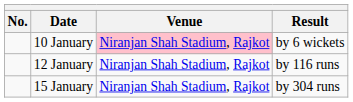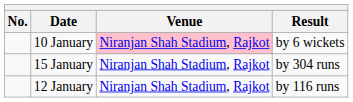 <table class="wikitable">
 <tr>
 <th colspan="4"></th>
 </tr>
 <tr>
 <th>No.</th>
 <th>Date</th>
 <th>Venue</th>
 <th>Result</th>
 </tr>
 <tr>
 <td></td>
 <td>10 January</td>
 <td style="background: pink;"><a href='#'>Niranjan Shah Stadium</a>, <a href='#'>Rajkot</a></td>
 <td> by 6 wickets</td>
 </tr>
 <tr>
 <td></td>
+<td>15 January</td>
+<td><a href='#'>Niranjan Shah Stadium</a>, <a href='#'>Rajkot</a></td>
+<td> by 304 runs</td>
+</tr>
+<tr>
+<td></td>
 <td>12 January</td>
 <td><a href='#'>Niranjan Shah Stadium</a>, <a href='#'>Rajkot</a></td>
 <td> by 116 runs</td>
 </tr>
-<tr>
-<td></td>
-<td>15 January</td>
-<td><a href='#'>Niranjan Shah Stadium</a>, <a href='#'>Rajkot</a></td>
-<td> by 304 runs</td>
-</tr>
 </table>
